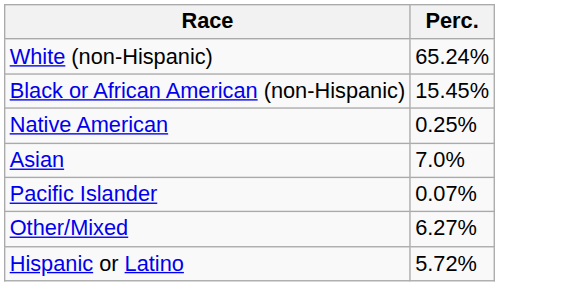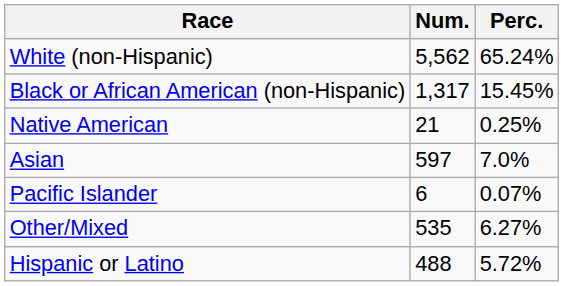 <table class="wikitable">
 <tr>
 <th>Race</th>
+<th>Num.</th>
 <th>Perc.</th>
 </tr>
 <tr>
 <td><a href='#'>White</a> (non-Hispanic)</td>
+<td>5,562</td>
 <td>65.24%</td>
 </tr>
 <tr>
 <td><a href='#'>Black or African American</a> (non-Hispanic)</td>
+<td>1,317</td>
 <td>15.45%</td>
 </tr>
 <tr>
 <td><a href='#'>Native American</a></td>
+<td>21</td>
 <td>0.25%</td>
 </tr>
 <tr>
 <td><a href='#'>Asian</a></td>
+<td>597</td>
 <td>7.0%</td>
 </tr>
 <tr>
 <td><a href='#'>Pacific Islander</a></td>
+<td>6</td>
 <td>0.07%</td>
 </tr>
 <tr>
 <td><a href='#'>Other/Mixed</a></td>
+<td>535</td>
 <td>6.27%</td>
 </tr>
 <tr>
 <td><a href='#'>Hispanic</a> or <a href='#'>Latino</a></td>
+<td>488</td>
 <td>5.72%</td>
 </tr>
 </table>
